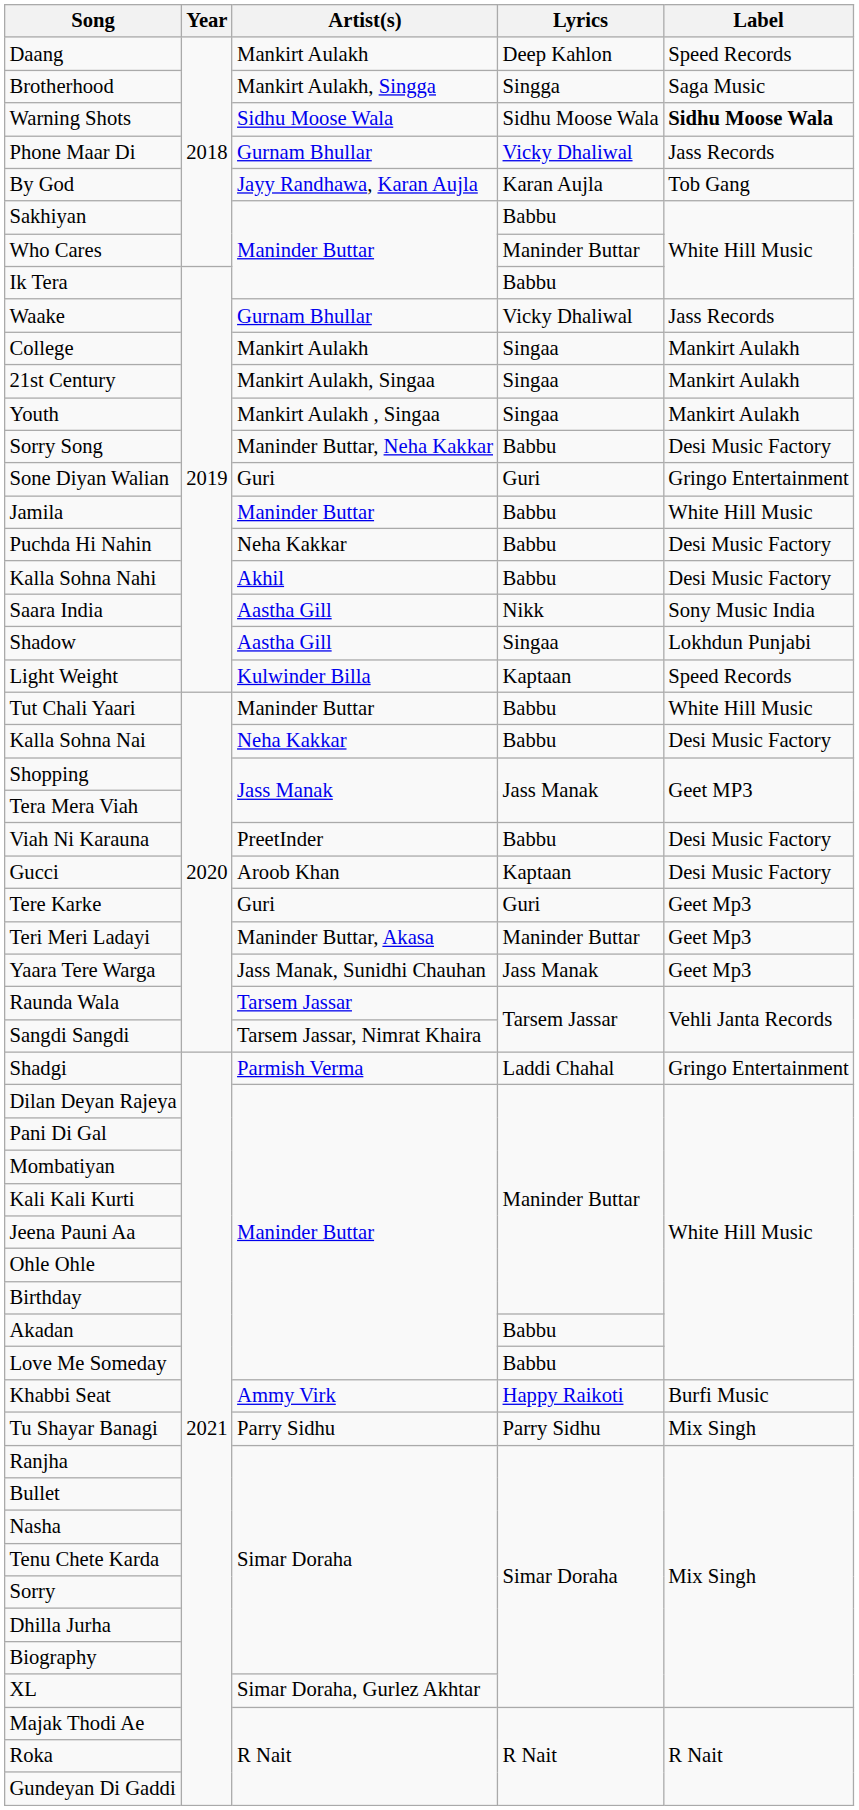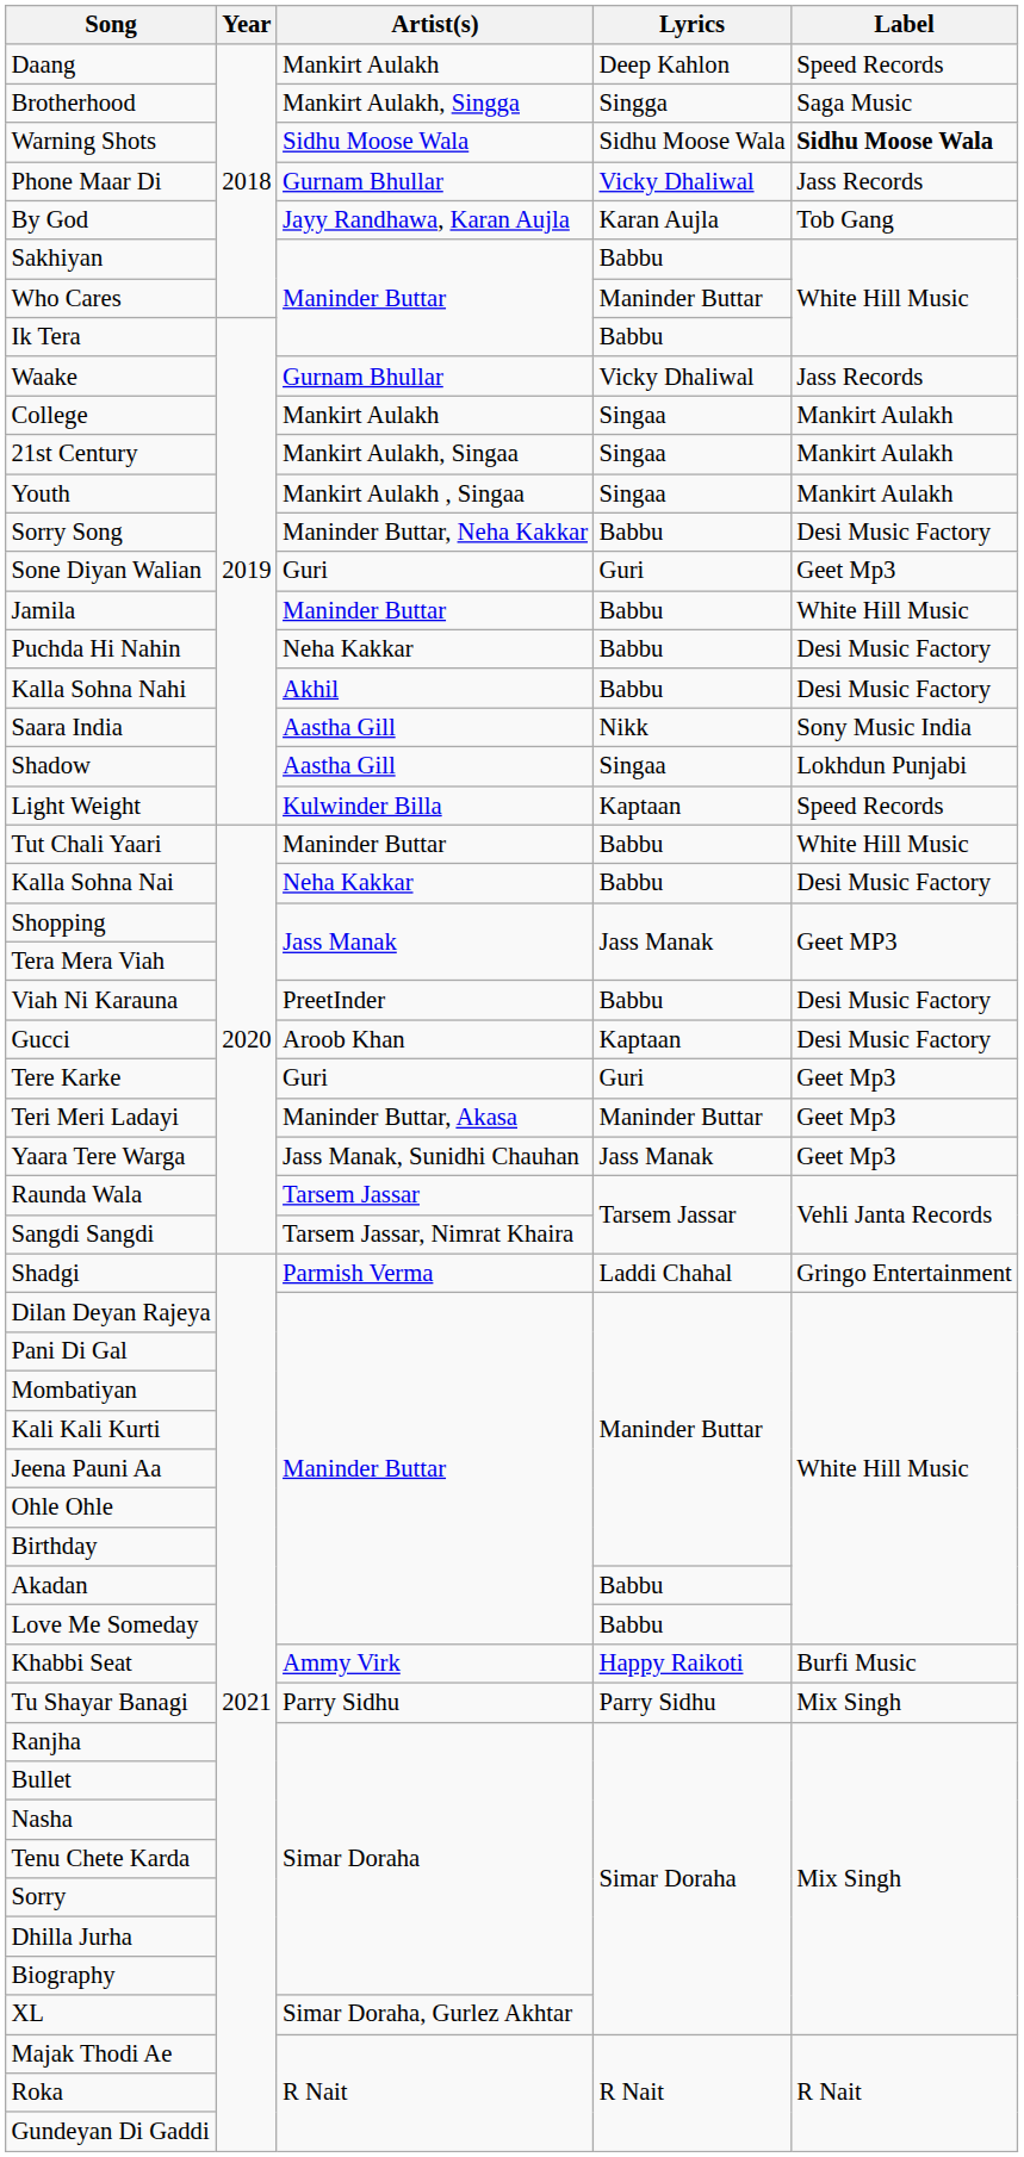 <table class="wikitable">
 <tr>
 <th>Song</th>
 <th>Year</th>
 <th>Artist(s)</th>
 <th>Lyrics</th>
 <th>Label</th>
 </tr>
 <tr>
 <td>Daang</td>
 <td rowspan="7">2018</td>
 <td>Mankirt Aulakh</td>
 <td>Deep Kahlon</td>
 <td>Speed Records</td>
 </tr>
 <tr>
 <td>Brotherhood</td>
 <td>Mankirt Aulakh,  <a href='#'>Singga</a></td>
 <td>Singga</td>
 <td>Saga Music</td>
 </tr>
 <tr>
 <td>Warning Shots</td>
 <td><a href='#'>Sidhu Moose Wala</a></td>
 <td>Sidhu Moose Wala</td>
 <td><strong>Sidhu Moose Wala</strong></td>
 </tr>
 <tr>
 <td>Phone Maar Di</td>
 <td><a href='#'>Gurnam Bhullar</a></td>
 <td><a href='#'>Vicky Dhaliwal</a></td>
 <td>Jass Records</td>
 </tr>
 <tr>
 <td>By God</td>
 <td><a href='#'>Jayy Randhawa</a>, <a href='#'>Karan Aujla</a></td>
 <td>Karan Aujla</td>
 <td>Tob Gang</td>
 </tr>
 <tr>
 <td>Sakhiyan</td>
 <td rowspan="3"><a href='#'>Maninder Buttar</a></td>
 <td>Babbu</td>
 <td rowspan="3">White Hill Music</td>
 </tr>
 <tr>
 <td>Who Cares</td>
 <td>Maninder Buttar</td>
 </tr>
 <tr>
 <td>Ik Tera</td>
 <td rowspan="13">2019</td>
 <td>Babbu</td>
 </tr>
 <tr>
 <td>Waake</td>
 <td><a href='#'>Gurnam Bhullar</a></td>
 <td>Vicky Dhaliwal</td>
 <td>Jass Records</td>
 </tr>
 <tr>
 <td>College</td>
 <td>Mankirt Aulakh</td>
 <td>Singaa</td>
 <td>Mankirt Aulakh</td>
 </tr>
 <tr>
 <td>21st Century</td>
 <td>Mankirt Aulakh,  Singaa</td>
 <td>Singaa</td>
 <td>Mankirt Aulakh</td>
 </tr>
 <tr>
 <td>Youth</td>
 <td>Mankirt Aulakh , Singaa</td>
 <td>Singaa</td>
 <td>Mankirt Aulakh</td>
 </tr>
 <tr>
 <td>Sorry Song</td>
 <td>Maninder Buttar,  <a href='#'>Neha Kakkar</a></td>
 <td>Babbu</td>
 <td>Desi Music Factory</td>
 </tr>
 <tr>
 <td>Sone Diyan Walian</td>
 <td>Guri</td>
 <td>Guri</td>
-<td>Gringo Entertainment</td>
+<td>Geet Mp3</td>
 </tr>
 <tr>
 <td>Jamila</td>
 <td><a href='#'>Maninder Buttar</a></td>
 <td>Babbu</td>
 <td>White Hill Music</td>
 </tr>
 <tr>
 <td>Puchda Hi Nahin</td>
 <td>Neha Kakkar</td>
 <td>Babbu</td>
 <td>Desi Music Factory</td>
 </tr>
 <tr>
 <td>Kalla Sohna Nahi</td>
 <td><a href='#'>Akhil</a></td>
 <td>Babbu</td>
 <td>Desi Music Factory</td>
 </tr>
 <tr>
 <td>Saara India</td>
 <td><a href='#'>Aastha Gill</a></td>
 <td>Nikk</td>
 <td>Sony Music India</td>
 </tr>
 <tr>
 <td>Shadow</td>
 <td><a href='#'>Aastha Gill</a></td>
 <td>Singaa</td>
 <td>Lokhdun Punjabi</td>
 </tr>
 <tr>
 <td>Light Weight</td>
 <td><a href='#'>Kulwinder Billa</a></td>
 <td>Kaptaan</td>
 <td>Speed Records</td>
 </tr>
 <tr>
 <td>Tut Chali Yaari</td>
 <td rowspan="11">2020</td>
 <td>Maninder Buttar</td>
 <td>Babbu</td>
 <td>White Hill Music</td>
 </tr>
 <tr>
 <td>Kalla Sohna Nai</td>
 <td><a href='#'>Neha Kakkar</a></td>
 <td>Babbu</td>
 <td>Desi Music Factory</td>
 </tr>
 <tr>
 <td>Shopping</td>
 <td rowspan="2"><a href='#'>Jass Manak</a></td>
 <td rowspan="2">Jass Manak</td>
 <td rowspan="2">Geet MP3</td>
 </tr>
 <tr>
 <td>Tera Mera Viah</td>
 </tr>
 <tr>
 <td>Viah Ni Karauna</td>
 <td>PreetInder</td>
 <td>Babbu</td>
 <td>Desi Music Factory</td>
 </tr>
 <tr>
 <td>Gucci</td>
 <td>Aroob Khan</td>
 <td>Kaptaan</td>
 <td>Desi Music Factory</td>
 </tr>
 <tr>
 <td>Tere Karke</td>
 <td>Guri</td>
 <td>Guri</td>
 <td>Geet Mp3</td>
 </tr>
 <tr>
 <td>Teri Meri Ladayi</td>
 <td>Maninder Buttar, <a href='#'>Akasa</a></td>
 <td>Maninder Buttar</td>
 <td>Geet Mp3</td>
 </tr>
 <tr>
 <td>Yaara Tere Warga</td>
 <td>Jass Manak, Sunidhi Chauhan</td>
 <td>Jass Manak</td>
 <td>Geet Mp3</td>
 </tr>
 <tr>
 <td>Raunda Wala</td>
 <td><a href='#'>Tarsem Jassar</a></td>
 <td rowspan="2">Tarsem Jassar</td>
 <td rowspan="2">Vehli Janta Records</td>
 </tr>
 <tr>
 <td>Sangdi Sangdi</td>
 <td>Tarsem Jassar, Nimrat Khaira</td>
 </tr>
 <tr>
 <td>Shadgi</td>
 <td rowspan="23">2021</td>
 <td><a href='#'>Parmish Verma</a></td>
 <td>Laddi Chahal</td>
 <td>Gringo Entertainment</td>
 </tr>
 <tr>
 <td>Dilan Deyan Rajeya</td>
 <td rowspan="9"><a href='#'>Maninder Buttar</a></td>
 <td rowspan="7">Maninder Buttar</td>
 <td rowspan="9">White Hill Music</td>
 </tr>
 <tr>
 <td>Pani Di Gal</td>
 </tr>
 <tr>
 <td>Mombatiyan</td>
 </tr>
 <tr>
 <td>Kali Kali Kurti</td>
 </tr>
 <tr>
 <td>Jeena Pauni Aa</td>
 </tr>
 <tr>
 <td>Ohle Ohle</td>
 </tr>
 <tr>
 <td>Birthday</td>
 </tr>
 <tr>
 <td>Akadan</td>
 <td>Babbu</td>
 </tr>
 <tr>
 <td>Love Me Someday</td>
 <td>Babbu</td>
 </tr>
 <tr>
 <td>Khabbi Seat</td>
 <td><a href='#'>Ammy Virk</a></td>
 <td><a href='#'>Happy Raikoti</a></td>
 <td>Burfi Music</td>
 </tr>
 <tr>
 <td>Tu Shayar Banagi</td>
 <td>Parry Sidhu</td>
 <td>Parry Sidhu</td>
 <td>Mix Singh</td>
 </tr>
 <tr>
 <td>Ranjha</td>
 <td rowspan="7">Simar Doraha</td>
 <td rowspan="8">Simar Doraha</td>
 <td rowspan="8">Mix Singh</td>
 </tr>
 <tr>
 <td>Bullet</td>
 </tr>
 <tr>
 <td>Nasha</td>
 </tr>
 <tr>
 <td>Tenu Chete Karda</td>
 </tr>
 <tr>
 <td>Sorry</td>
 </tr>
 <tr>
 <td>Dhilla Jurha</td>
 </tr>
 <tr>
 <td>Biography</td>
 </tr>
 <tr>
 <td>XL</td>
 <td>Simar Doraha, Gurlez Akhtar</td>
 </tr>
 <tr>
 <td>Majak Thodi Ae</td>
 <td rowspan="3">R Nait</td>
 <td rowspan="3">R Nait</td>
 <td rowspan="3">R Nait</td>
 </tr>
 <tr>
 <td>Roka</td>
 </tr>
 <tr>
 <td>Gundeyan Di Gaddi</td>
 </tr>
 </table>
